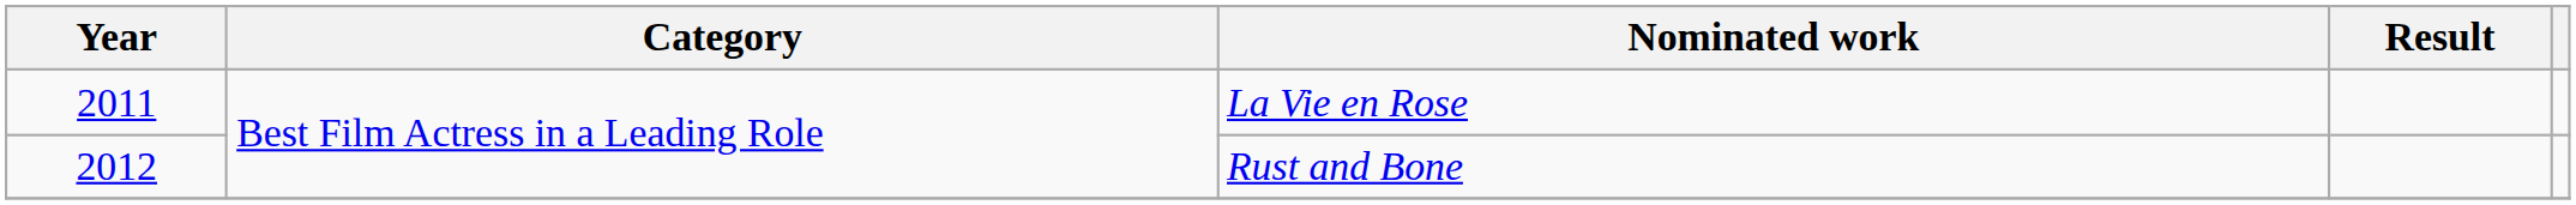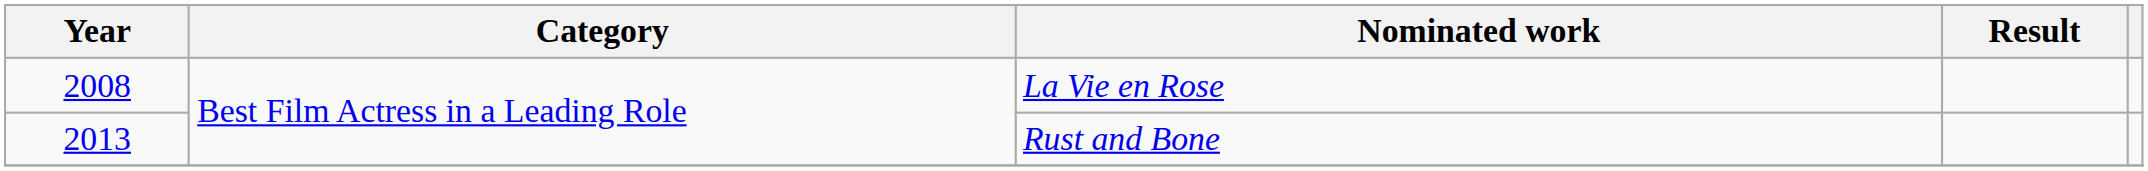 <table class=wikitable>
 <tr>
 <th scope="col" style="width:5em;">Year</th>
 <th scope="col" style="width:24em;">Category</th>
 <th scope="col" style="width:27em;">Nominated work</th>
 <th scope="col" style="width:5em;">Result</th>
 <th></th>
 </tr>
 <tr>
-<td style="text-align:center;"><a href='#'>2011</a></td>
+<td style="text-align:center;"><a href='#'>2008</a></td>
 <td rowspan=2><a href='#'>Best Film Actress in a Leading Role</a></td>
 <td><em><a href='#'>La Vie en Rose</a></em></td>
 <td></td>
 <td></td>
 </tr>
 <tr>
-<td style="text-align:center;"><a href='#'>2012</a></td>
+<td style="text-align:center;"><a href='#'>2013</a></td>
 <td><em><a href='#'>Rust and Bone</a></em></td>
 <td></td>
 <td></td>
 </tr>
 <tr>
 </tr>
 </table>
